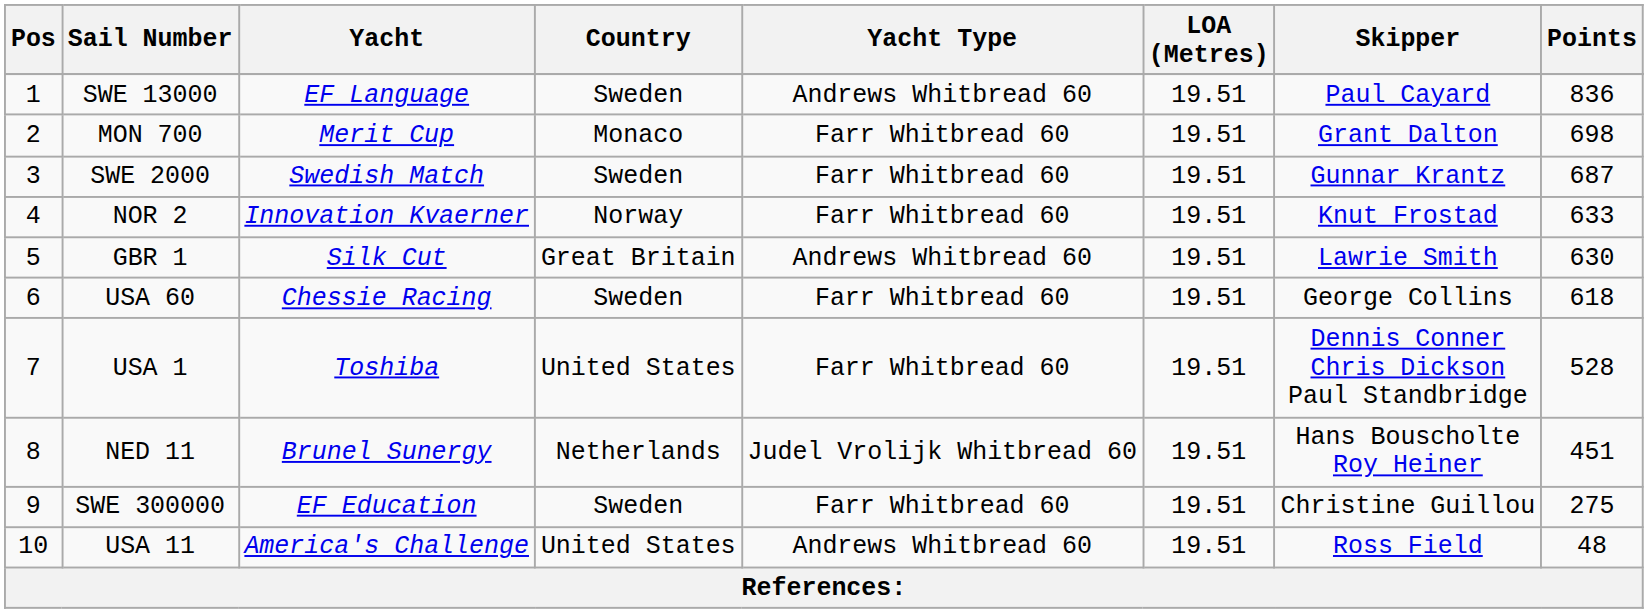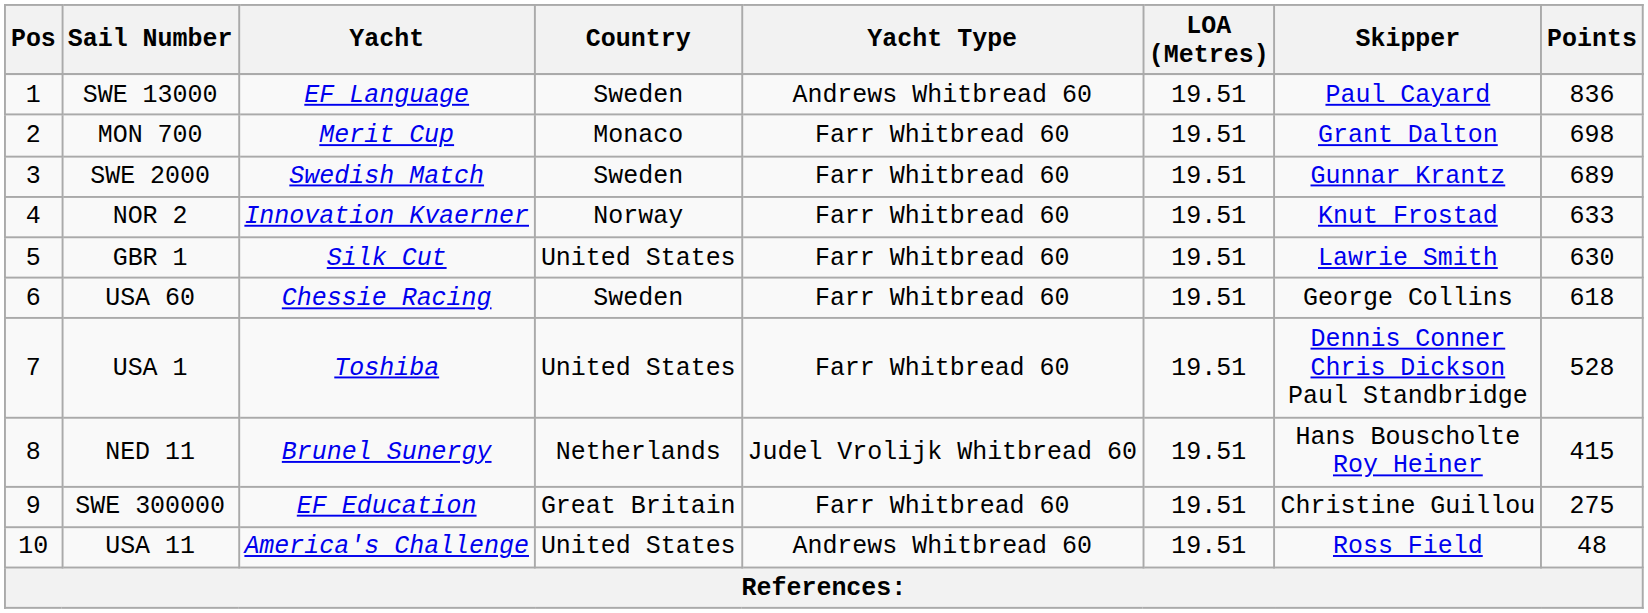 <table class="wikitable sortable" style="text-align: center;" "font-size: 100%;">
 <tr>
 <th>Pos</th>
 <th>Sail Number</th>
 <th>Yacht</th>
 <th>Country</th>
 <th>Yacht Type</th>
 <th>LOA<br>(Metres)</th>
 <th>Skipper</th>
 <th>Points</th>
 </tr>
 <tr style="font-weight:bold">
 </tr>
 <tr>
 <td>1</td>
 <td>SWE 13000</td>
 <td><em><a href='#'>EF Language</a></em></td>
 <td> Sweden</td>
 <td>Andrews Whitbread 60</td>
 <td>19.51</td>
 <td><a href='#'>Paul Cayard</a></td>
 <td>836</td>
 </tr>
 <tr>
 <td>2</td>
 <td>MON 700</td>
 <td><em><a href='#'>Merit Cup</a></em></td>
 <td> Monaco</td>
 <td>Farr Whitbread 60</td>
 <td>19.51</td>
 <td><a href='#'>Grant Dalton</a></td>
 <td>698</td>
 </tr>
 <tr>
 <td>3</td>
 <td>SWE 2000</td>
 <td><em><a href='#'>Swedish Match</a></em></td>
 <td> Sweden</td>
 <td>Farr Whitbread 60</td>
 <td>19.51</td>
 <td><a href='#'>Gunnar Krantz</a></td>
-<td>687</td>
+<td>689</td>
 </tr>
 <tr>
 <td>4</td>
 <td>NOR 2</td>
 <td><em><a href='#'>Innovation Kvaerner</a></em></td>
 <td> Norway</td>
 <td>Farr Whitbread 60</td>
 <td>19.51</td>
 <td><a href='#'>Knut Frostad</a></td>
 <td>633</td>
 </tr>
 <tr>
 <td>5</td>
 <td>GBR 1</td>
 <td><em><a href='#'>Silk Cut</a></em></td>
-<td> Great Britain</td>
-<td>Andrews Whitbread 60</td>
+<td> United States</td>
+<td>Farr Whitbread 60</td>
 <td>19.51</td>
 <td><a href='#'>Lawrie Smith</a></td>
 <td>630</td>
 </tr>
 <tr>
 <td>6</td>
 <td>USA 60</td>
 <td><em><a href='#'>Chessie Racing</a></em></td>
 <td> Sweden</td>
 <td>Farr Whitbread 60</td>
 <td>19.51</td>
 <td>George Collins</td>
 <td>618</td>
 </tr>
 <tr>
 <td>7</td>
 <td>USA 1</td>
 <td><em><a href='#'>Toshiba</a></em></td>
 <td> United States</td>
 <td>Farr Whitbread 60</td>
 <td>19.51</td>
 <td><a href='#'>Dennis Conner</a> <br> <a href='#'>Chris Dickson</a> <br> Paul Standbridge</td>
 <td>528</td>
 </tr>
 <tr>
 <td>8</td>
 <td>NED 11</td>
 <td><em><a href='#'>Brunel Sunergy</a></em></td>
 <td> Netherlands</td>
 <td>Judel Vrolijk Whitbread 60</td>
 <td>19.51</td>
 <td>Hans Bouscholte <br> <a href='#'>Roy Heiner</a></td>
-<td>451</td>
+<td>415</td>
 </tr>
 <tr>
 <td>9</td>
 <td>SWE 300000</td>
 <td><em><a href='#'>EF Education</a></em></td>
-<td> Sweden</td>
+<td> Great Britain</td>
 <td>Farr Whitbread 60</td>
 <td>19.51</td>
 <td>Christine Guillou</td>
 <td>275</td>
 </tr>
 <tr>
 <td>10</td>
 <td>USA 11</td>
 <td><em><a href='#'>America's Challenge</a></em></td>
 <td> United States</td>
 <td>Andrews Whitbread 60</td>
 <td>19.51</td>
 <td><a href='#'>Ross Field</a></td>
 <td>48</td>
 </tr>
 <tr>
 <th colspan=8>References:</th>
 </tr>
 </table>
